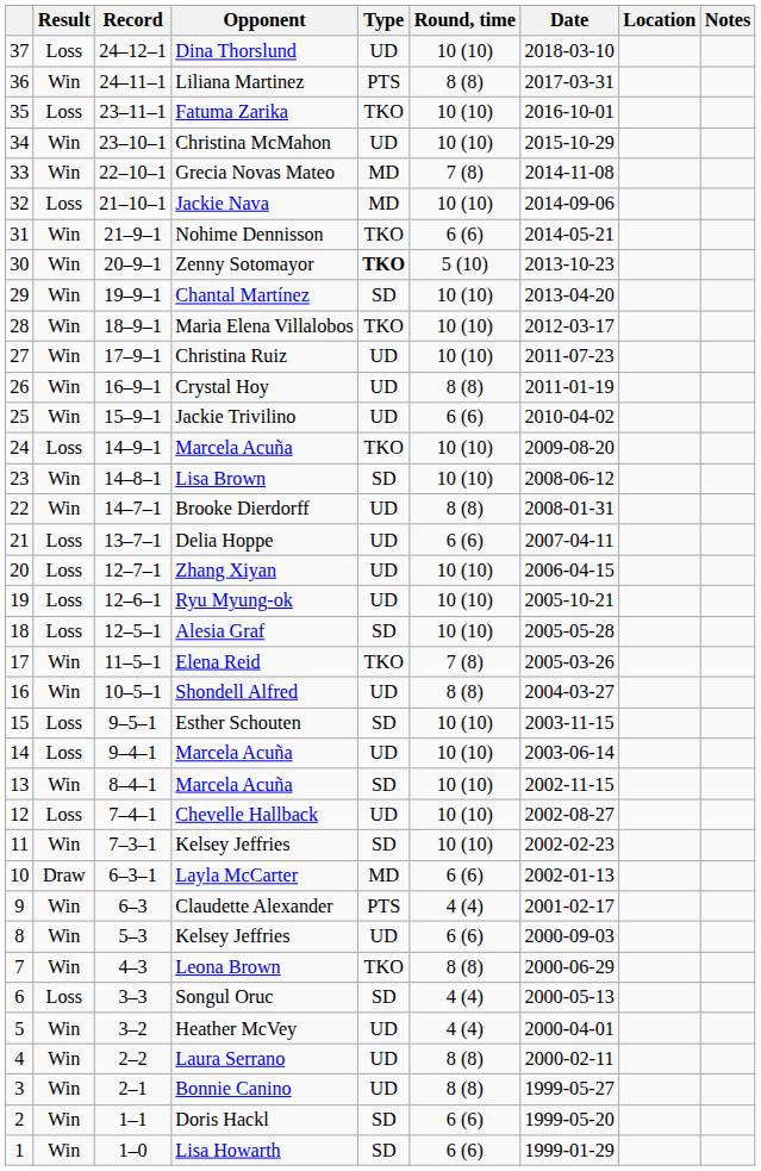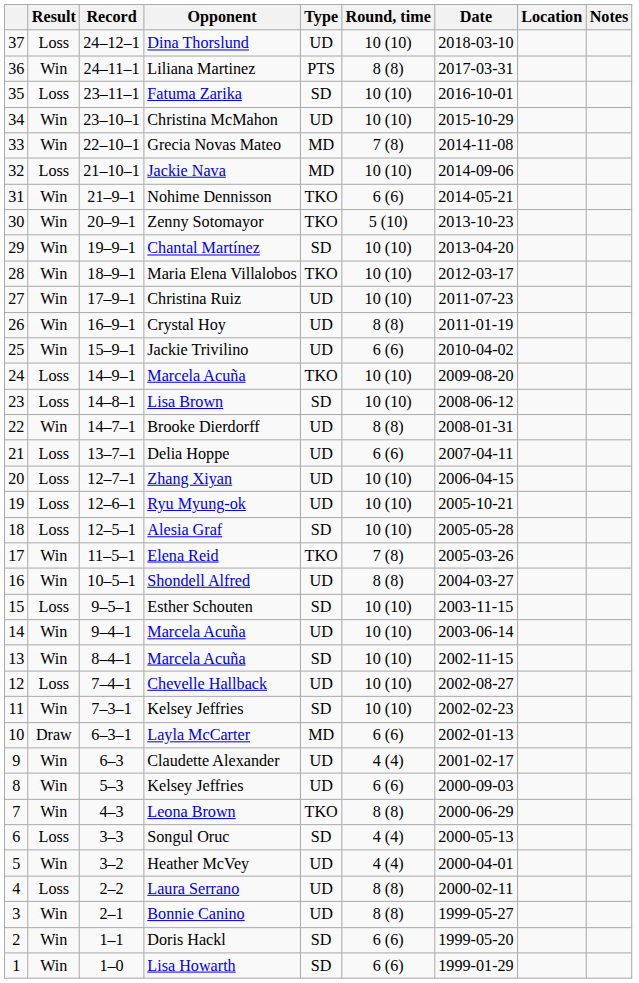 <table class=wikitable style=text-align:center>
 <tr>
 <th></th>
 <th>Result</th>
 <th>Record</th>
 <th>Opponent</th>
 <th>Type</th>
 <th>Round, time</th>
 <th>Date</th>
 <th>Location</th>
 <th>Notes</th>
 </tr>
 <tr>
 <td>37</td>
 <td>Loss</td>
 <td>24–12–1</td>
 <td align=left><a href='#'>Dina Thorslund</a></td>
 <td>UD</td>
 <td>10 (10)</td>
 <td>2018-03-10</td>
 <td align=left></td>
 <td align=left></td>
 </tr>
 <tr>
 <td>36</td>
 <td>Win</td>
 <td>24–11–1</td>
 <td align=left>Liliana Martinez</td>
 <td>PTS</td>
 <td>8 (8)</td>
 <td>2017-03-31</td>
 <td align=left></td>
 <td align=left></td>
 </tr>
 <tr>
 <td>35</td>
 <td>Loss</td>
 <td>23–11–1</td>
 <td align=left><a href='#'>Fatuma Zarika</a></td>
-<td>TKO</td>
+<td>SD</td>
 <td>10 (10)</td>
 <td>2016-10-01</td>
 <td align=left></td>
 <td align=left></td>
 </tr>
 <tr>
 <td>34</td>
 <td>Win</td>
 <td>23–10–1</td>
 <td align=left>Christina McMahon</td>
 <td>UD</td>
 <td>10 (10)</td>
 <td>2015-10-29</td>
 <td align=left></td>
 <td align=left></td>
 </tr>
 <tr>
 <td>33</td>
 <td>Win</td>
 <td>22–10–1</td>
 <td align=left>Grecia Novas Mateo</td>
 <td>MD</td>
 <td>7 (8)</td>
 <td>2014-11-08</td>
 <td align=left></td>
 <td align=left></td>
 </tr>
 <tr>
 <td>32</td>
 <td>Loss</td>
 <td>21–10–1</td>
 <td align=left><a href='#'>Jackie Nava</a></td>
 <td>MD</td>
 <td>10 (10)</td>
 <td>2014-09-06</td>
 <td align=left></td>
 <td align=left></td>
 </tr>
 <tr>
 <td>31</td>
 <td>Win</td>
 <td>21–9–1</td>
 <td align=left>Nohime Dennisson</td>
 <td>TKO</td>
 <td>6 (6)</td>
 <td>2014-05-21</td>
 <td align=left></td>
 <td align=left></td>
 </tr>
 <tr>
 <td>30</td>
 <td>Win</td>
 <td>20–9–1</td>
 <td align=left>Zenny Sotomayor</td>
-<td><strong>TKO</strong></td>
+<td>TKO</td>
 <td>5 (10)</td>
 <td>2013-10-23</td>
 <td align=left></td>
 <td align=left></td>
 </tr>
 <tr>
 <td>29</td>
 <td>Win</td>
 <td>19–9–1</td>
 <td align=left><a href='#'>Chantal Martínez</a></td>
 <td>SD</td>
 <td>10 (10)</td>
 <td>2013-04-20</td>
 <td align=left></td>
 <td align=left></td>
 </tr>
 <tr>
 <td>28</td>
 <td>Win</td>
 <td>18–9–1</td>
 <td align=left>Maria Elena Villalobos</td>
 <td>TKO</td>
 <td>10 (10)</td>
 <td>2012-03-17</td>
 <td align=left></td>
 <td align=left></td>
 </tr>
 <tr>
 <td>27</td>
 <td>Win</td>
 <td>17–9–1</td>
 <td align=left>Christina Ruiz</td>
 <td>UD</td>
 <td>10 (10)</td>
 <td>2011-07-23</td>
 <td align=left></td>
 <td align=left></td>
 </tr>
 <tr>
 <td>26</td>
 <td>Win</td>
 <td>16–9–1</td>
 <td align=left>Crystal Hoy</td>
 <td>UD</td>
 <td>8 (8)</td>
 <td>2011-01-19</td>
 <td align=left></td>
 <td align=left></td>
 </tr>
 <tr>
 <td>25</td>
 <td>Win</td>
 <td>15–9–1</td>
 <td align=left>Jackie Trivilino</td>
 <td>UD</td>
 <td>6 (6)</td>
 <td>2010-04-02</td>
 <td align=left></td>
 <td align=left></td>
 </tr>
 <tr>
 <td>24</td>
 <td>Loss</td>
 <td>14–9–1</td>
 <td align=left><a href='#'>Marcela Acuña</a></td>
 <td>TKO</td>
 <td>10 (10)</td>
 <td>2009-08-20</td>
 <td align=left></td>
 <td align=left></td>
 </tr>
 <tr>
 <td>23</td>
-<td>Win</td>
+<td>Loss</td>
 <td>14–8–1</td>
 <td align=left><a href='#'>Lisa Brown</a></td>
 <td>SD</td>
 <td>10 (10)</td>
 <td>2008-06-12</td>
 <td align=left></td>
 <td align=left></td>
 </tr>
 <tr>
 <td>22</td>
 <td>Win</td>
 <td>14–7–1</td>
 <td align=left>Brooke Dierdorff</td>
 <td>UD</td>
 <td>8 (8)</td>
 <td>2008-01-31</td>
 <td align=left></td>
 <td align=left></td>
 </tr>
 <tr>
 <td>21</td>
 <td>Loss</td>
 <td>13–7–1</td>
 <td align=left>Delia Hoppe</td>
 <td>UD</td>
 <td>6 (6)</td>
 <td>2007-04-11</td>
 <td align=left></td>
 <td align=left></td>
 </tr>
 <tr>
 <td>20</td>
 <td>Loss</td>
 <td>12–7–1</td>
 <td align=left><a href='#'>Zhang Xiyan</a></td>
 <td>UD</td>
 <td>10 (10)</td>
 <td>2006-04-15</td>
 <td align=left></td>
 <td align=left></td>
 </tr>
 <tr>
 <td>19</td>
 <td>Loss</td>
 <td>12–6–1</td>
 <td align=left><a href='#'>Ryu Myung-ok</a></td>
 <td>UD</td>
 <td>10 (10)</td>
 <td>2005-10-21</td>
 <td align=left></td>
 <td align=left></td>
 </tr>
 <tr>
 <td>18</td>
 <td>Loss</td>
 <td>12–5–1</td>
 <td align=left><a href='#'>Alesia Graf</a></td>
 <td>SD</td>
 <td>10 (10)</td>
 <td>2005-05-28</td>
 <td align=left></td>
 <td align=left></td>
 </tr>
 <tr>
 <td>17</td>
 <td>Win</td>
 <td>11–5–1</td>
 <td align=left><a href='#'>Elena Reid</a></td>
 <td>TKO</td>
 <td>7 (8)</td>
 <td>2005-03-26</td>
 <td align=left></td>
 <td align=left></td>
 </tr>
 <tr>
 <td>16</td>
 <td>Win</td>
 <td>10–5–1</td>
 <td align=left><a href='#'>Shondell Alfred</a></td>
 <td>UD</td>
 <td>8 (8)</td>
 <td>2004-03-27</td>
 <td align=left></td>
 <td align=left></td>
 </tr>
 <tr>
 <td>15</td>
 <td>Loss</td>
 <td>9–5–1</td>
 <td align=left>Esther Schouten</td>
 <td>SD</td>
 <td>10 (10)</td>
 <td>2003-11-15</td>
 <td align=left></td>
 <td align=left></td>
 </tr>
 <tr>
 <td>14</td>
-<td>Loss</td>
+<td>Win</td>
 <td>9–4–1</td>
 <td align=left><a href='#'>Marcela Acuña</a></td>
 <td>UD</td>
 <td>10 (10)</td>
 <td>2003-06-14</td>
 <td align=left></td>
 <td align=left></td>
 </tr>
 <tr>
 <td>13</td>
 <td>Win</td>
 <td>8–4–1</td>
 <td align=left><a href='#'>Marcela Acuña</a></td>
 <td>SD</td>
 <td>10 (10)</td>
 <td>2002-11-15</td>
 <td align=left></td>
 <td align=left></td>
 </tr>
 <tr>
 <td>12</td>
 <td>Loss</td>
 <td>7–4–1</td>
 <td align=left><a href='#'>Chevelle Hallback</a></td>
 <td>UD</td>
 <td>10 (10)</td>
 <td>2002-08-27</td>
 <td align=left></td>
 <td align=left></td>
 </tr>
 <tr>
 <td>11</td>
 <td>Win</td>
 <td>7–3–1</td>
 <td align=left>Kelsey Jeffries</td>
 <td>SD</td>
 <td>10 (10)</td>
 <td>2002-02-23</td>
 <td align=left></td>
 <td align=left></td>
 </tr>
 <tr>
 <td>10</td>
 <td>Draw</td>
 <td>6–3–1</td>
 <td align=left><a href='#'>Layla McCarter</a></td>
 <td>MD</td>
 <td>6 (6)</td>
 <td>2002-01-13</td>
 <td align=left></td>
 <td align=left></td>
 </tr>
 <tr>
 <td>9</td>
 <td>Win</td>
 <td>6–3</td>
 <td align=left>Claudette Alexander</td>
-<td>PTS</td>
+<td>UD</td>
 <td>4 (4)</td>
 <td>2001-02-17</td>
 <td align=left></td>
 <td align=left></td>
 </tr>
 <tr>
 <td>8</td>
 <td>Win</td>
 <td>5–3</td>
 <td align=left>Kelsey Jeffries</td>
 <td>UD</td>
 <td>6 (6)</td>
 <td>2000-09-03</td>
 <td align=left></td>
 <td align=left></td>
 </tr>
 <tr>
 <td>7</td>
 <td>Win</td>
 <td>4–3</td>
 <td align=left><a href='#'>Leona Brown</a></td>
 <td>TKO</td>
 <td>8 (8)</td>
 <td>2000-06-29</td>
 <td align=left></td>
 <td align=left></td>
 </tr>
 <tr>
 <td>6</td>
 <td>Loss</td>
 <td>3–3</td>
 <td align=left>Songul Oruc</td>
 <td>SD</td>
 <td>4 (4)</td>
 <td>2000-05-13</td>
 <td align=left></td>
 <td align=left></td>
 </tr>
 <tr>
 <td>5</td>
 <td>Win</td>
 <td>3–2</td>
 <td align=left>Heather McVey</td>
 <td>UD</td>
 <td>4 (4)</td>
 <td>2000-04-01</td>
 <td align=left></td>
 <td align=left></td>
 </tr>
 <tr>
 <td>4</td>
-<td>Win</td>
+<td>Loss</td>
 <td>2–2</td>
 <td align=left><a href='#'>Laura Serrano</a></td>
 <td>UD</td>
 <td>8 (8)</td>
 <td>2000-02-11</td>
 <td align=left></td>
 <td align=left></td>
 </tr>
 <tr>
 <td>3</td>
 <td>Win</td>
 <td>2–1</td>
 <td align=left><a href='#'>Bonnie Canino</a></td>
 <td>UD</td>
 <td>8 (8)</td>
 <td>1999-05-27</td>
 <td align=left></td>
 <td align=left></td>
 </tr>
 <tr>
 <td>2</td>
 <td>Win</td>
 <td>1–1</td>
 <td align=left>Doris Hackl</td>
 <td>SD</td>
 <td>6 (6)</td>
 <td>1999-05-20</td>
 <td align=left></td>
 <td align=left></td>
 </tr>
 <tr>
 <td>1</td>
 <td>Win</td>
 <td>1–0</td>
 <td align=left><a href='#'>Lisa Howarth</a></td>
 <td>SD</td>
 <td>6 (6)</td>
 <td>1999-01-29</td>
 <td align=left></td>
 <td align=left></td>
 </tr>
 </table>
